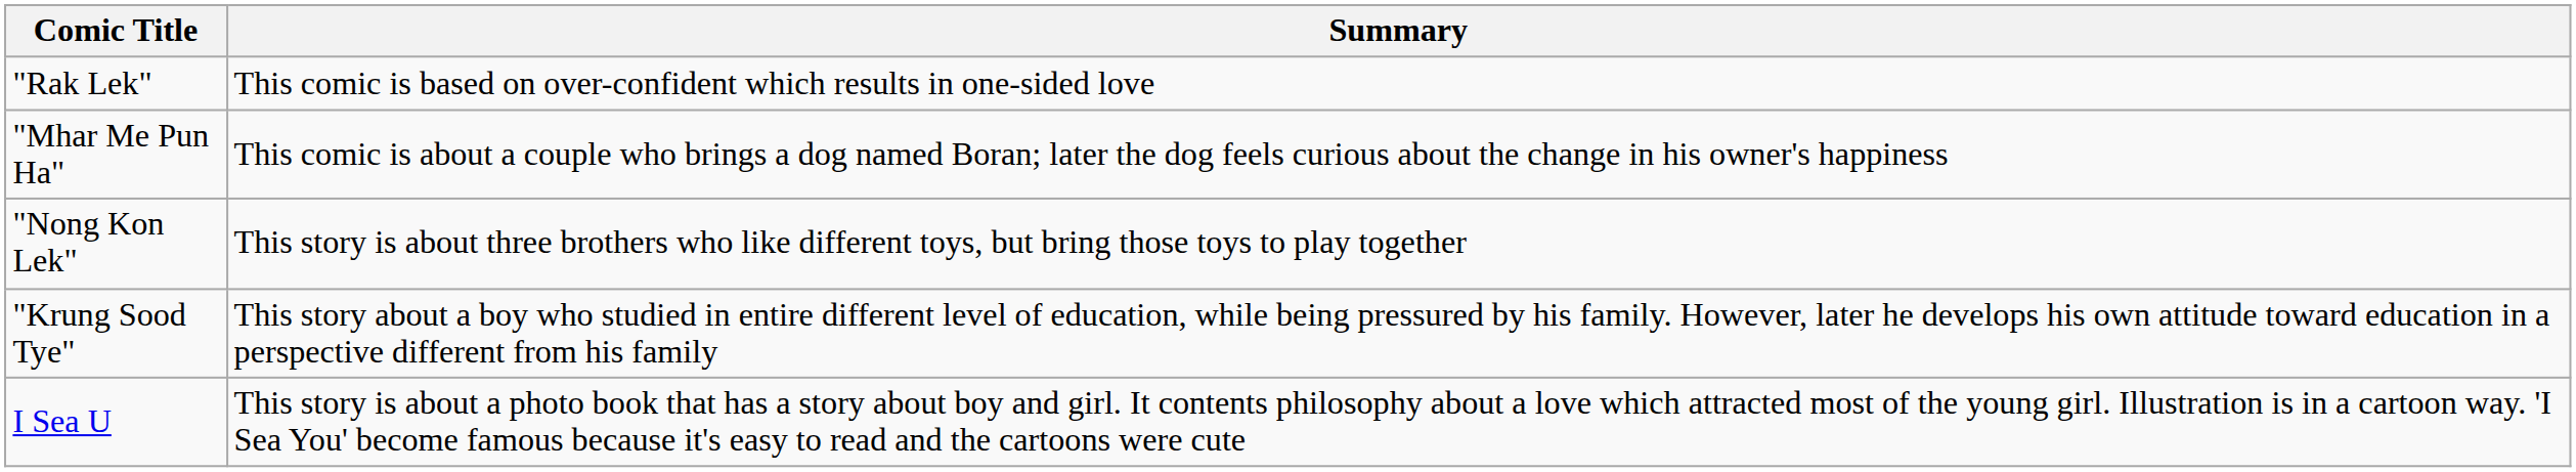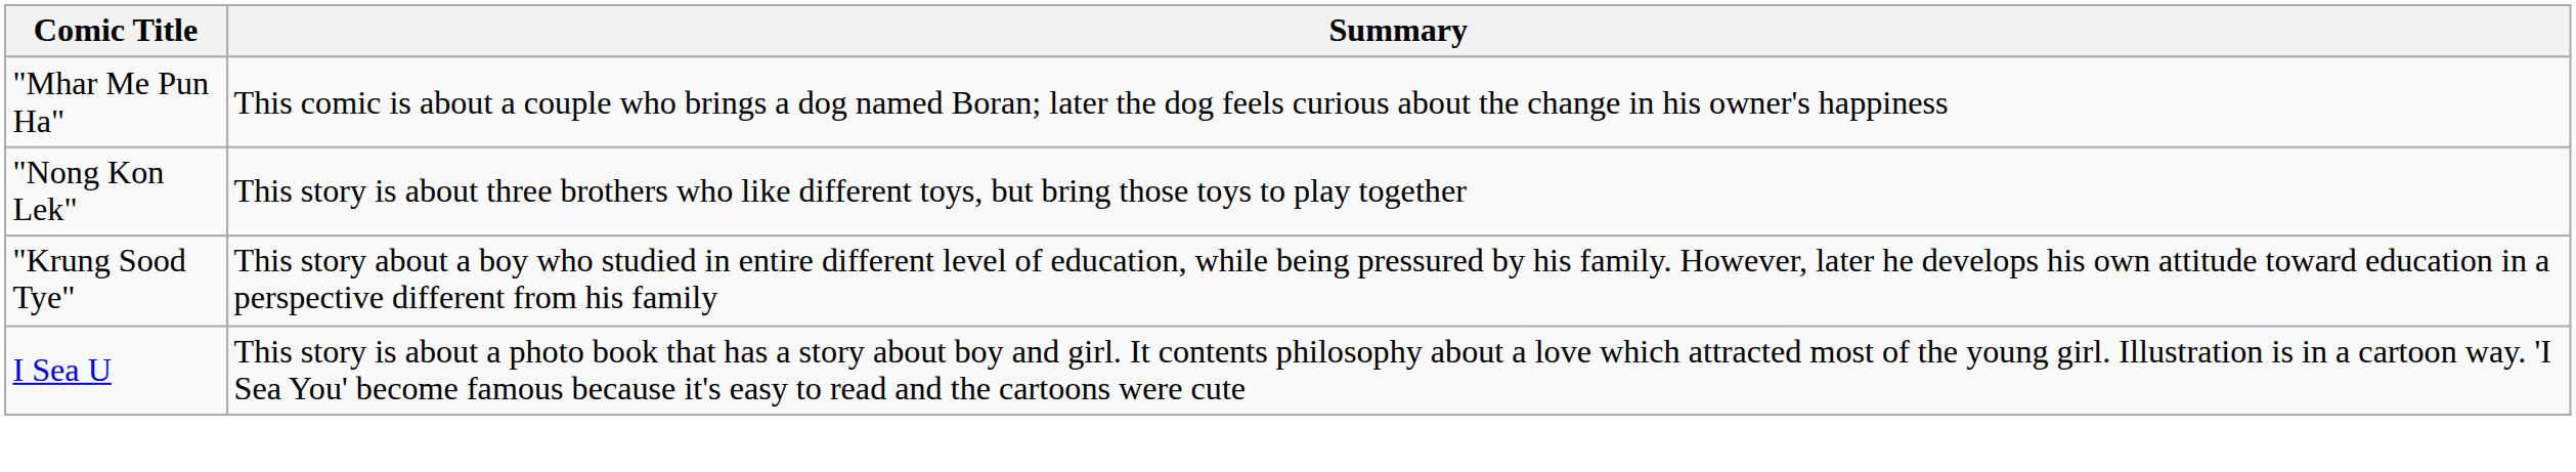 <table class="wikitable">
 <tr>
 <th>Comic Title</th>
 <th>Summary</th>
-</tr>
-<tr>
-<td>"Rak Lek"</td>
-<td>This comic is based on over-confident which results in one-sided love</td>
 </tr>
 <tr>
 <td>"Mhar Me Pun Ha"</td>
 <td>This comic is about a couple who brings a dog named Boran; later the dog feels curious about the change in his owner's happiness</td>
 </tr>
 <tr>
 <td>"Nong Kon Lek"</td>
 <td>This story is about three brothers who like different toys, but bring those toys to play together</td>
 </tr>
 <tr>
 <td>"Krung Sood Tye"</td>
 <td>This story about a boy who studied in entire different level of education, while being pressured by his family. However, later he develops his own attitude toward education in a perspective different from his family</td>
 </tr>
 <tr>
 <td><a href='#'>I Sea U</a></td>
 <td>This story is about a photo book that has a story about boy and girl. It contents philosophy about a love which attracted most of the young girl. Illustration is in a cartoon way. 'I Sea You' become famous because it's easy to read and the cartoons were cute</td>
 </tr>
 </table>
